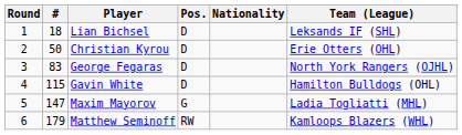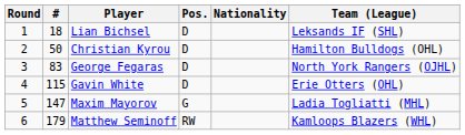 <table class="wikitable">
 <tr>
 <th>Round</th>
 <th>#</th>
 <th>Player</th>
 <th>Pos.</th>
 <th>Nationality</th>
 <th>Team (League)</th>
 </tr>
 <tr>
 <td style="text-align:center;">1</td>
 <td style="text-align:center;">18</td>
 <td><a href='#'>Lian Bichsel</a></td>
 <td>D</td>
 <td></td>
 <td><a href='#'>Leksands IF</a> (<a href='#'>SHL</a>)</td>
 </tr>
 <tr>
 <td style="text-align:center;">2</td>
 <td style="text-align:center;">50</td>
 <td><a href='#'>Christian Kyrou</a></td>
 <td>D</td>
 <td></td>
-<td><a href='#'>Erie Otters</a> (<a href='#'>OHL</a>)</td>
+<td><a href='#'>Hamilton Bulldogs</a> (OHL)</td>
 </tr>
 <tr>
 <td style="text-align:center;">3</td>
 <td style="text-align:center;">83</td>
 <td><a href='#'>George Fegaras</a></td>
 <td>D</td>
 <td></td>
 <td><a href='#'>North York Rangers</a> (<a href='#'>OJHL</a>)</td>
 </tr>
 <tr>
 <td style="text-align:center;">4</td>
 <td style="text-align:center;">115</td>
 <td><a href='#'>Gavin White</a></td>
 <td>D</td>
 <td></td>
-<td><a href='#'>Hamilton Bulldogs</a> (OHL)</td>
+<td><a href='#'>Erie Otters</a> (<a href='#'>OHL</a>)</td>
 </tr>
 <tr>
 <td style="text-align:center;">5</td>
 <td style="text-align:center;">147</td>
 <td><a href='#'>Maxim Mayorov</a></td>
 <td>G</td>
 <td></td>
 <td><a href='#'>Ladia Togliatti</a> (<a href='#'>MHL</a>)</td>
 </tr>
 <tr>
 <td style="text-align:center;">6</td>
 <td style="text-align:center;">179</td>
 <td><a href='#'>Matthew Seminoff</a></td>
 <td>RW</td>
 <td></td>
 <td><a href='#'>Kamloops Blazers</a> (<a href='#'>WHL</a>)</td>
 </tr>
 </table>
